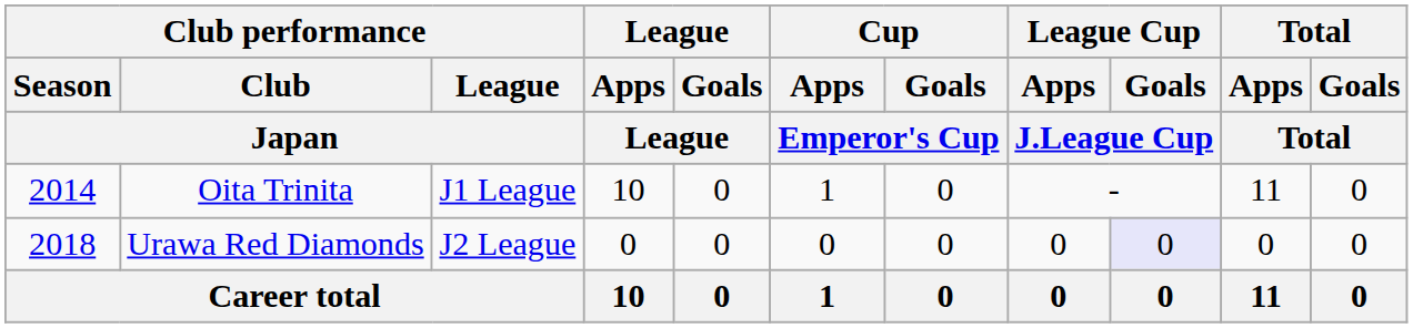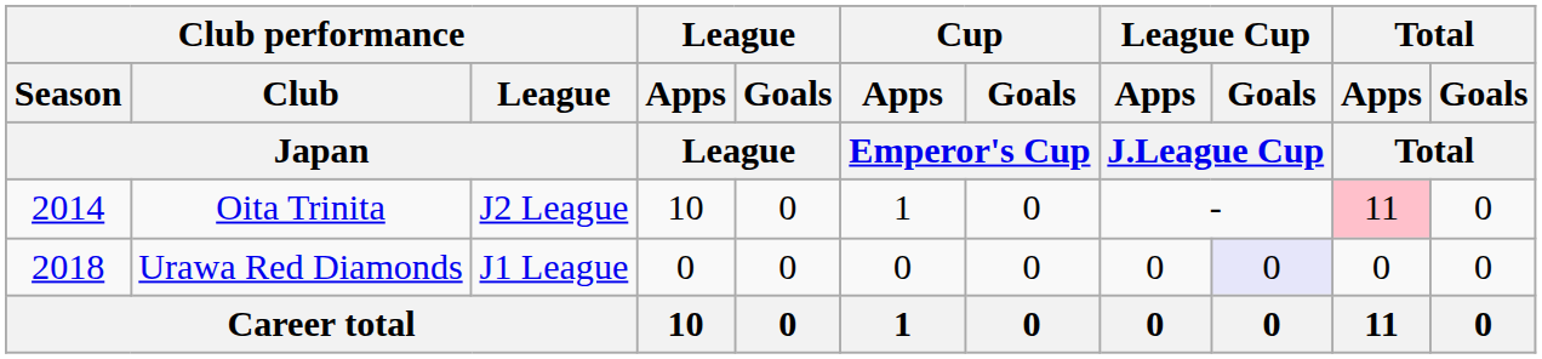 <table class="wikitable" style="text-align:center">
 <tr>
 <th colspan="3">Club performance</th>
 <th colspan="2">League</th>
 <th colspan="2">Cup</th>
 <th colspan="2">League Cup</th>
 <th colspan="2">Total</th>
 </tr>
 <tr>
 <th>Season</th>
 <th>Club</th>
 <th>League</th>
 <th>Apps</th>
 <th>Goals</th>
 <th>Apps</th>
 <th>Goals</th>
 <th>Apps</th>
 <th>Goals</th>
 <th>Apps</th>
 <th>Goals</th>
 </tr>
 <tr>
 <th colspan="3">Japan</th>
 <th colspan="2">League</th>
 <th colspan="2"><a href='#'>Emperor's Cup</a></th>
 <th colspan="2"><a href='#'>J.League Cup</a></th>
 <th colspan="2">Total</th>
 </tr>
 <tr>
 <td><a href='#'>2014</a></td>
 <td><a href='#'>Oita Trinita</a></td>
-<td rowspan=1><a href='#'>J1 League</a></td>
+<td><a href='#'>J2 League</a></td>
 <td>10</td>
 <td>0</td>
 <td>1</td>
 <td>0</td>
 <td colspan="2">-</td>
-<td>11</td>
+<td style="background: pink;">11</td>
 <td>0</td>
 </tr>
 <tr>
 <td><a href='#'>2018</a></td>
 <td rowspan=1><a href='#'>Urawa Red Diamonds</a></td>
-<td><a href='#'>J2 League</a></td>
+<td rowspan=1><a href='#'>J1 League</a></td>
 <td>0</td>
 <td>0</td>
 <td>0</td>
 <td>0</td>
 <td>0</td>
 <td style="background: lavender;">0</td>
 <td>0</td>
 <td>0</td>
 </tr>
 <tr>
 <th colspan=3>Career total</th>
 <th>10</th>
 <th>0</th>
 <th>1</th>
 <th>0</th>
 <th>0</th>
 <th>0</th>
 <th>11</th>
 <th>0</th>
 </tr>
 </table>
